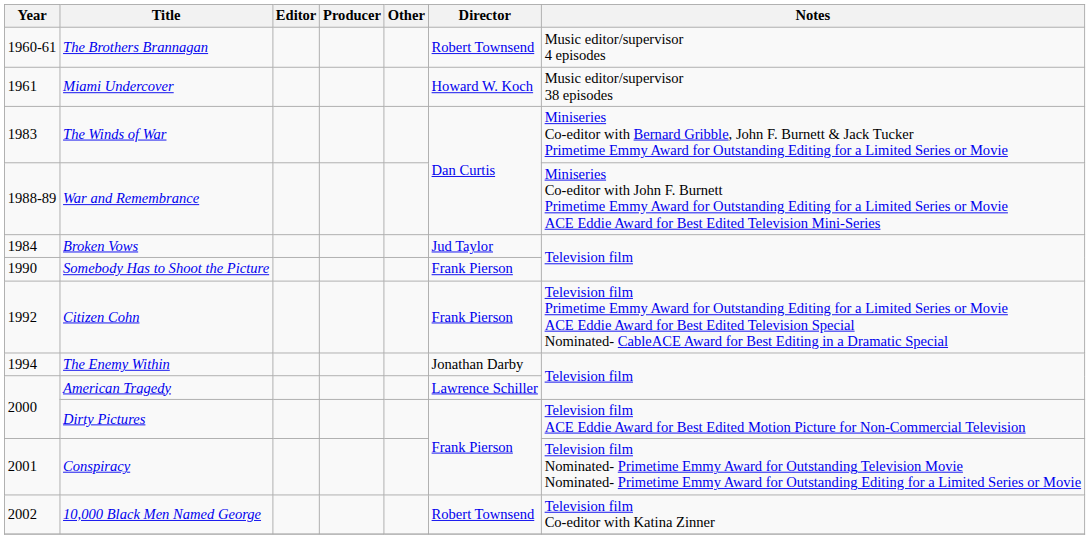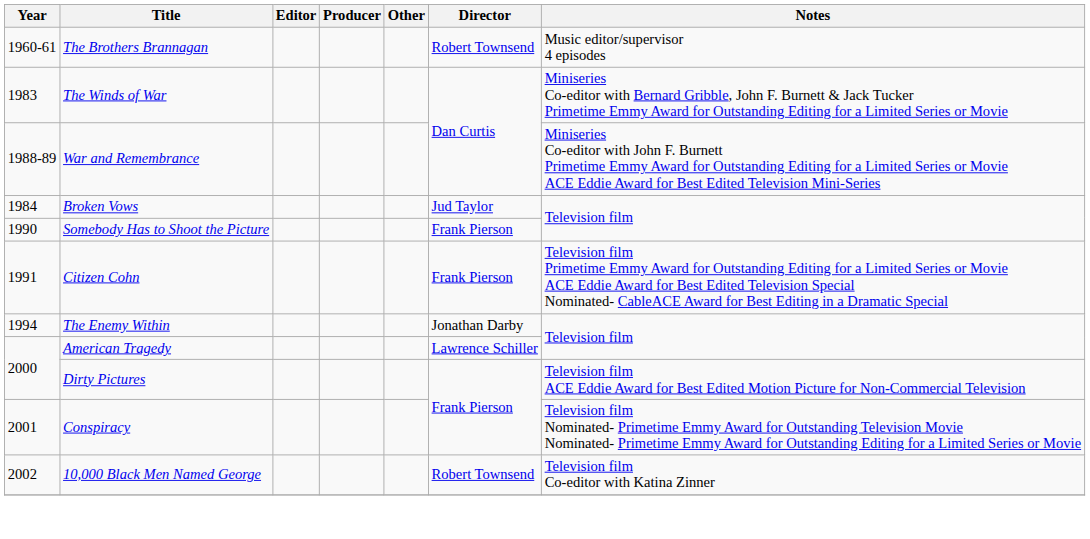 <table class="wikitable">
 <tr>
 <th>Year</th>
 <th>Title</th>
 <th>Editor</th>
 <th>Producer</th>
 <th>Other</th>
 <th>Director</th>
 <th>Notes</th>
 </tr>
 <tr>
 <td>1960-61</td>
 <td><em><a href='#'>The Brothers Brannagan</a></em></td>
 <td></td>
 <td></td>
 <td></td>
 <td><a href='#'>Robert Townsend</a></td>
 <td>Music editor/supervisor<br>4 episodes</td>
-</tr>
-<tr>
-<td>1961</td>
-<td><em><a href='#'>Miami Undercover</a></em></td>
-<td></td>
-<td></td>
-<td></td>
-<td><a href='#'>Howard W. Koch</a></td>
-<td>Music editor/supervisor<br>38 episodes</td>
 </tr>
 <tr>
 <td>1983</td>
 <td><a href='#'><em>The Winds of War</em></a></td>
 <td></td>
 <td></td>
 <td></td>
 <td rowspan="2"><a href='#'>Dan Curtis</a></td>
 <td><a href='#'>Miniseries</a><br>Co-editor with <a href='#'>Bernard Gribble</a>, John F. Burnett & Jack Tucker<br><a href='#'>Primetime Emmy Award for Outstanding Editing for a Limited Series or Movie</a></td>
 </tr>
 <tr>
 <td>1988-89</td>
 <td><a href='#'><em>War and Remembrance</em></a></td>
 <td></td>
 <td></td>
 <td></td>
 <td><a href='#'>Miniseries</a><br>Co-editor with John F. Burnett<br><a href='#'>Primetime Emmy Award for Outstanding Editing for a Limited Series or Movie</a><br><a href='#'>ACE Eddie Award for Best Edited Television Mini-Series</a></td>
 </tr>
 <tr>
 <td>1984</td>
 <td><a href='#'><em>Broken Vows</em></a></td>
 <td></td>
 <td></td>
 <td></td>
 <td><a href='#'>Jud Taylor</a></td>
 <td rowspan="2"><a href='#'>Television film</a></td>
 </tr>
 <tr>
 <td>1990</td>
 <td><em><a href='#'>Somebody Has to Shoot the Picture</a></em></td>
 <td></td>
 <td></td>
 <td></td>
 <td><a href='#'>Frank Pierson</a></td>
 </tr>
 <tr>
-<td>1992</td>
+<td>1991</td>
 <td><em><a href='#'>Citizen Cohn</a></em></td>
 <td></td>
 <td></td>
 <td></td>
 <td><a href='#'>Frank Pierson</a></td>
 <td><a href='#'>Television film</a><br><a href='#'>Primetime Emmy Award for Outstanding Editing for a Limited Series or Movie</a><br><a href='#'>ACE Eddie Award for Best Edited Television Special</a><br>Nominated- <a href='#'>CableACE Award for Best Editing in a Dramatic Special</a></td>
 </tr>
 <tr>
 <td>1994</td>
 <td><a href='#'><em>The Enemy Within</em></a></td>
 <td></td>
 <td></td>
 <td></td>
 <td>Jonathan Darby</td>
 <td rowspan="2"><a href='#'>Television film</a></td>
 </tr>
 <tr>
 <td rowspan="2">2000</td>
 <td><a href='#'><em>American Tragedy</em></a></td>
 <td></td>
 <td></td>
 <td></td>
 <td><a href='#'>Lawrence Schiller</a></td>
 </tr>
 <tr>
 <td><em><a href='#'>Dirty Pictures</a></em></td>
 <td></td>
 <td></td>
 <td></td>
 <td rowspan="2"><a href='#'>Frank Pierson</a></td>
 <td><a href='#'>Television film</a><br><a href='#'>ACE Eddie Award for Best Edited Motion Picture for Non-Commercial Television</a></td>
 </tr>
 <tr>
 <td>2001</td>
 <td><a href='#'><em>Conspiracy</em></a></td>
 <td></td>
 <td></td>
 <td></td>
 <td><a href='#'>Television film</a><br>Nominated- <a href='#'>Primetime Emmy Award for Outstanding Television Movie</a><br>Nominated- <a href='#'>Primetime Emmy Award for Outstanding Editing for a Limited Series or Movie</a></td>
 </tr>
 <tr>
 <td>2002</td>
 <td><em><a href='#'>10,000 Black Men Named George</a></em></td>
 <td></td>
 <td></td>
 <td></td>
 <td><a href='#'>Robert Townsend</a></td>
 <td><a href='#'>Television film</a><br>Co-editor with Katina Zinner</td>
 </tr>
 <tr>
 </tr>
 </table>
